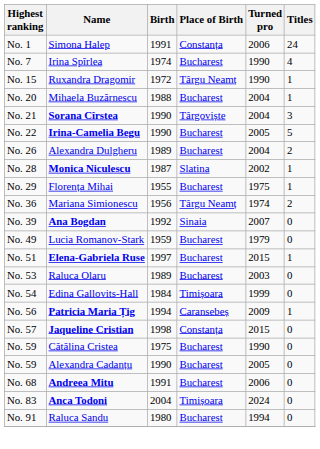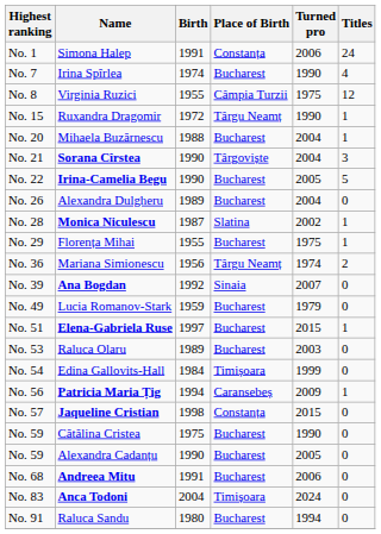 <table class="sortable wikitable" style="font-size:90%">
 <tr>
 <th>Highest<br>ranking</th>
 <th>Name</th>
 <th>Birth</th>
 <th>Place of Birth</th>
 <th>Turned<br>pro</th>
 <th>Titles</th>
 </tr>
 <tr>
 <td>No. 1</td>
 <td><a href='#'>Simona Halep</a></td>
 <td>1991</td>
 <td><a href='#'>Constanța</a></td>
 <td>2006</td>
 <td>24</td>
 </tr>
 <tr>
 <td>No. 7</td>
 <td><a href='#'>Irina Spîrlea</a></td>
 <td>1974</td>
 <td><a href='#'>Bucharest</a></td>
 <td>1990</td>
 <td>4</td>
+</tr>
+<tr>
+<td>No. 8</td>
+<td><a href='#'>Virginia Ruzici</a></td>
+<td>1955</td>
+<td><a href='#'>Câmpia Turzii</a></td>
+<td>1975</td>
+<td>12</td>
 </tr>
 <tr>
 <td>No. 15</td>
 <td><a href='#'>Ruxandra Dragomir</a></td>
 <td>1972</td>
 <td><a href='#'>Târgu Neamț</a></td>
 <td>1990</td>
 <td>1</td>
 </tr>
 <tr>
 <td>No. 20</td>
 <td><a href='#'>Mihaela Buzărnescu</a></td>
 <td>1988</td>
 <td><a href='#'>Bucharest</a></td>
 <td>2004</td>
 <td>1</td>
 </tr>
 <tr>
 <td>No. 21</td>
 <td><strong><a href='#'>Sorana Cîrstea</a></strong></td>
 <td>1990</td>
 <td><a href='#'>Târgoviște</a></td>
 <td>2004</td>
 <td>3</td>
 </tr>
 <tr>
 <td>No. 22</td>
 <td><strong><a href='#'>Irina-Camelia Begu</a></strong></td>
 <td>1990</td>
 <td><a href='#'>Bucharest</a></td>
 <td>2005</td>
 <td>5</td>
 </tr>
 <tr>
 <td>No. 26</td>
 <td><a href='#'>Alexandra Dulgheru</a></td>
 <td>1989</td>
 <td><a href='#'>Bucharest</a></td>
 <td>2004</td>
-<td>2</td>
+<td>0</td>
 </tr>
 <tr>
 <td>No. 28</td>
 <td><strong><a href='#'>Monica Niculescu</a></strong></td>
 <td>1987</td>
 <td><a href='#'>Slatina</a></td>
 <td>2002</td>
 <td>1</td>
 </tr>
 <tr>
 <td>No. 29</td>
 <td><a href='#'>Florența Mihai</a></td>
 <td>1955</td>
 <td><a href='#'>Bucharest</a></td>
 <td>1975</td>
 <td>1</td>
 </tr>
 <tr>
 <td>No. 36</td>
 <td><a href='#'>Mariana Simionescu</a></td>
 <td>1956</td>
 <td><a href='#'>Târgu Neamț</a></td>
 <td>1974</td>
 <td>2</td>
 </tr>
 <tr>
 <td>No. 39</td>
 <td><strong><a href='#'>Ana Bogdan</a></strong></td>
 <td>1992</td>
 <td><a href='#'>Sinaia</a></td>
 <td>2007</td>
 <td>0</td>
 </tr>
 <tr>
 <td>No. 49</td>
 <td><a href='#'>Lucia Romanov-Stark</a></td>
 <td>1959</td>
 <td><a href='#'>Bucharest</a></td>
 <td>1979</td>
 <td>0</td>
 </tr>
 <tr>
 <td>No. 51</td>
 <td><strong><a href='#'>Elena-Gabriela Ruse</a></strong></td>
 <td>1997</td>
 <td><a href='#'>Bucharest</a></td>
 <td>2015</td>
 <td>1</td>
 </tr>
 <tr>
 <td>No. 53</td>
 <td><a href='#'>Raluca Olaru</a></td>
 <td>1989</td>
 <td><a href='#'>Bucharest</a></td>
 <td>2003</td>
 <td>0</td>
 </tr>
 <tr>
 <td>No. 54</td>
 <td><a href='#'>Edina Gallovits-Hall</a></td>
 <td>1984</td>
 <td><a href='#'>Timișoara</a></td>
 <td>1999</td>
 <td>0</td>
 </tr>
 <tr>
 <td>No. 56</td>
 <td><strong><a href='#'>Patricia Maria Țig</a></strong></td>
 <td>1994</td>
 <td><a href='#'>Caransebeș</a></td>
 <td>2009</td>
 <td>1</td>
 </tr>
 <tr>
 <td>No. 57</td>
 <td><strong><a href='#'>Jaqueline Cristian</a></strong></td>
 <td>1998</td>
 <td><a href='#'>Constanța</a></td>
 <td>2015</td>
 <td>0</td>
 </tr>
 <tr>
 <td>No. 59</td>
 <td><a href='#'>Cătălina Cristea</a></td>
 <td>1975</td>
 <td><a href='#'>Bucharest</a></td>
 <td>1990</td>
 <td>0</td>
 </tr>
 <tr>
 <td>No. 59</td>
 <td><a href='#'>Alexandra Cadanțu</a></td>
 <td>1990</td>
 <td><a href='#'>Bucharest</a></td>
 <td>2005</td>
 <td>0</td>
 </tr>
 <tr>
 <td>No. 68</td>
 <td><strong><a href='#'>Andreea Mitu</a></strong></td>
 <td>1991</td>
 <td><a href='#'>Bucharest</a></td>
 <td>2006</td>
 <td>0</td>
 </tr>
 <tr>
 <td>No. 83</td>
 <td><strong><a href='#'>Anca Todoni</a> </strong></td>
 <td>2004</td>
 <td><a href='#'>Timișoara</a></td>
 <td>2024</td>
 <td>0</td>
 </tr>
 <tr>
 <td>No. 91</td>
 <td><a href='#'>Raluca Sandu</a></td>
 <td>1980</td>
 <td><a href='#'>Bucharest</a></td>
 <td>1994</td>
 <td>0</td>
 </tr>
 <tr>
 </tr>
 </table>
